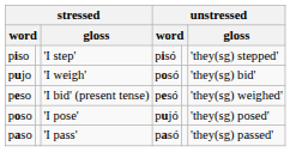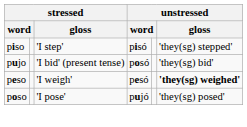 <table class="wikitable">
 <tr>
 <th colspan="3">stressed</th>
 <th colspan="3">unstressed</th>
 </tr>
 <tr>
 <th colspan="2">word</th>
 <th>gloss</th>
 <th colspan="2">word</th>
 <th>gloss</th>
 </tr>
 <tr>
 <td>p<strong>i</strong>so</td>
 <td></td>
 <td>'I step'</td>
 <td>p<strong>i</strong>só</td>
 <td></td>
 <td>'they(sg) stepped'</td>
 </tr>
 <tr>
 <td>p<strong>u</strong>jo</td>
 <td></td>
-<td>'I weigh'</td>
+<td>'I bid' (present tense)</td>
 <td>p<strong>o</strong>só</td>
 <td></td>
 <td>'they(sg) bid'</td>
 </tr>
 <tr>
 <td>p<strong>e</strong>so</td>
 <td></td>
-<td>'I bid' (present tense)</td>
+<td>'I weigh'</td>
 <td>p<strong>e</strong>só</td>
 <td></td>
-<td>'they(sg) weighed'</td>
+<td><strong>'they(sg) weighed'</strong></td>
 </tr>
 <tr>
 <td>p<strong>o</strong>so</td>
 <td></td>
 <td>'I pose'</td>
 <td>p<strong>u</strong>jó</td>
 <td></td>
 <td>'they(sg) posed'</td>
 </tr>
-<tr>
-<td>p<strong>a</strong>so</td>
-<td></td>
-<td>'I pass'</td>
-<td>p<strong>a</strong>só</td>
-<td></td>
-<td>'they(sg) passed'</td>
-</tr>
 </table>
